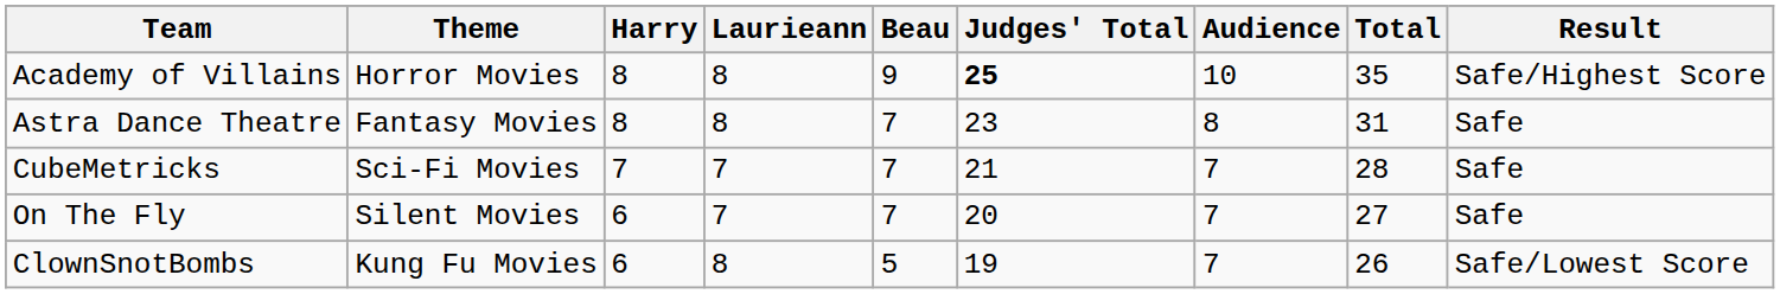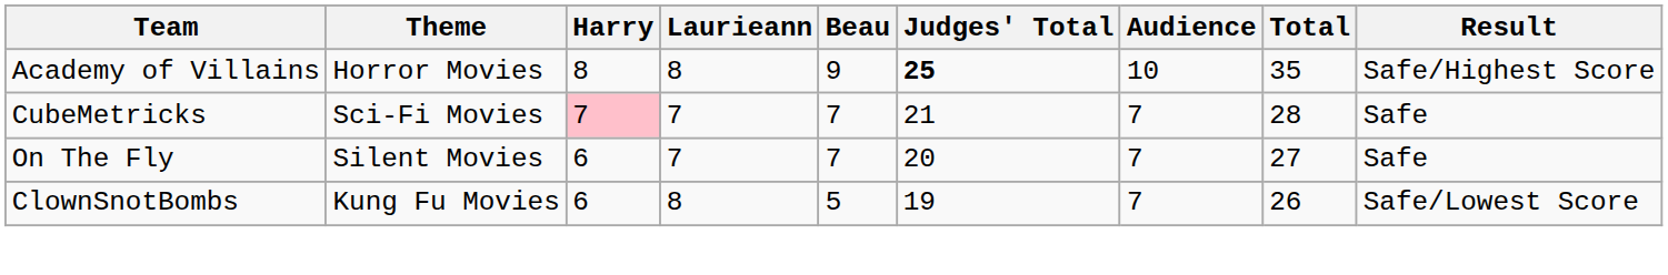 <table class="wikitable">
 <tr>
 <th>Team</th>
 <th>Theme</th>
 <th>Harry</th>
 <th>Laurieann</th>
 <th>Beau</th>
 <th>Judges' Total</th>
 <th>Audience</th>
 <th>Total</th>
 <th>Result</th>
 </tr>
 <tr>
 <td>Academy of Villains</td>
 <td>Horror Movies</td>
 <td>8</td>
 <td>8</td>
 <td>9</td>
 <td><strong>25</strong></td>
 <td>10</td>
 <td>35</td>
 <td>Safe/Highest Score</td>
 </tr>
 <tr>
-<td>Astra Dance Theatre</td>
-<td>Fantasy Movies</td>
-<td>8</td>
-<td>8</td>
-<td>7</td>
-<td>23</td>
-<td>8</td>
-<td>31</td>
-<td>Safe</td>
-</tr>
-<tr>
 <td>CubeMetricks</td>
 <td>Sci-Fi Movies</td>
-<td>7</td>
+<td style="background: pink;">7</td>
 <td>7</td>
 <td>7</td>
 <td>21</td>
 <td>7</td>
 <td>28</td>
 <td>Safe</td>
 </tr>
 <tr>
 <td>On The Fly</td>
 <td>Silent Movies</td>
 <td>6</td>
 <td>7</td>
 <td>7</td>
 <td>20</td>
 <td>7</td>
 <td>27</td>
 <td>Safe</td>
 </tr>
 <tr>
 <td>ClownSnotBombs</td>
 <td>Kung Fu Movies</td>
 <td>6</td>
 <td>8</td>
 <td>5</td>
 <td>19</td>
 <td>7</td>
 <td>26</td>
 <td>Safe/Lowest Score</td>
 </tr>
 </table>
